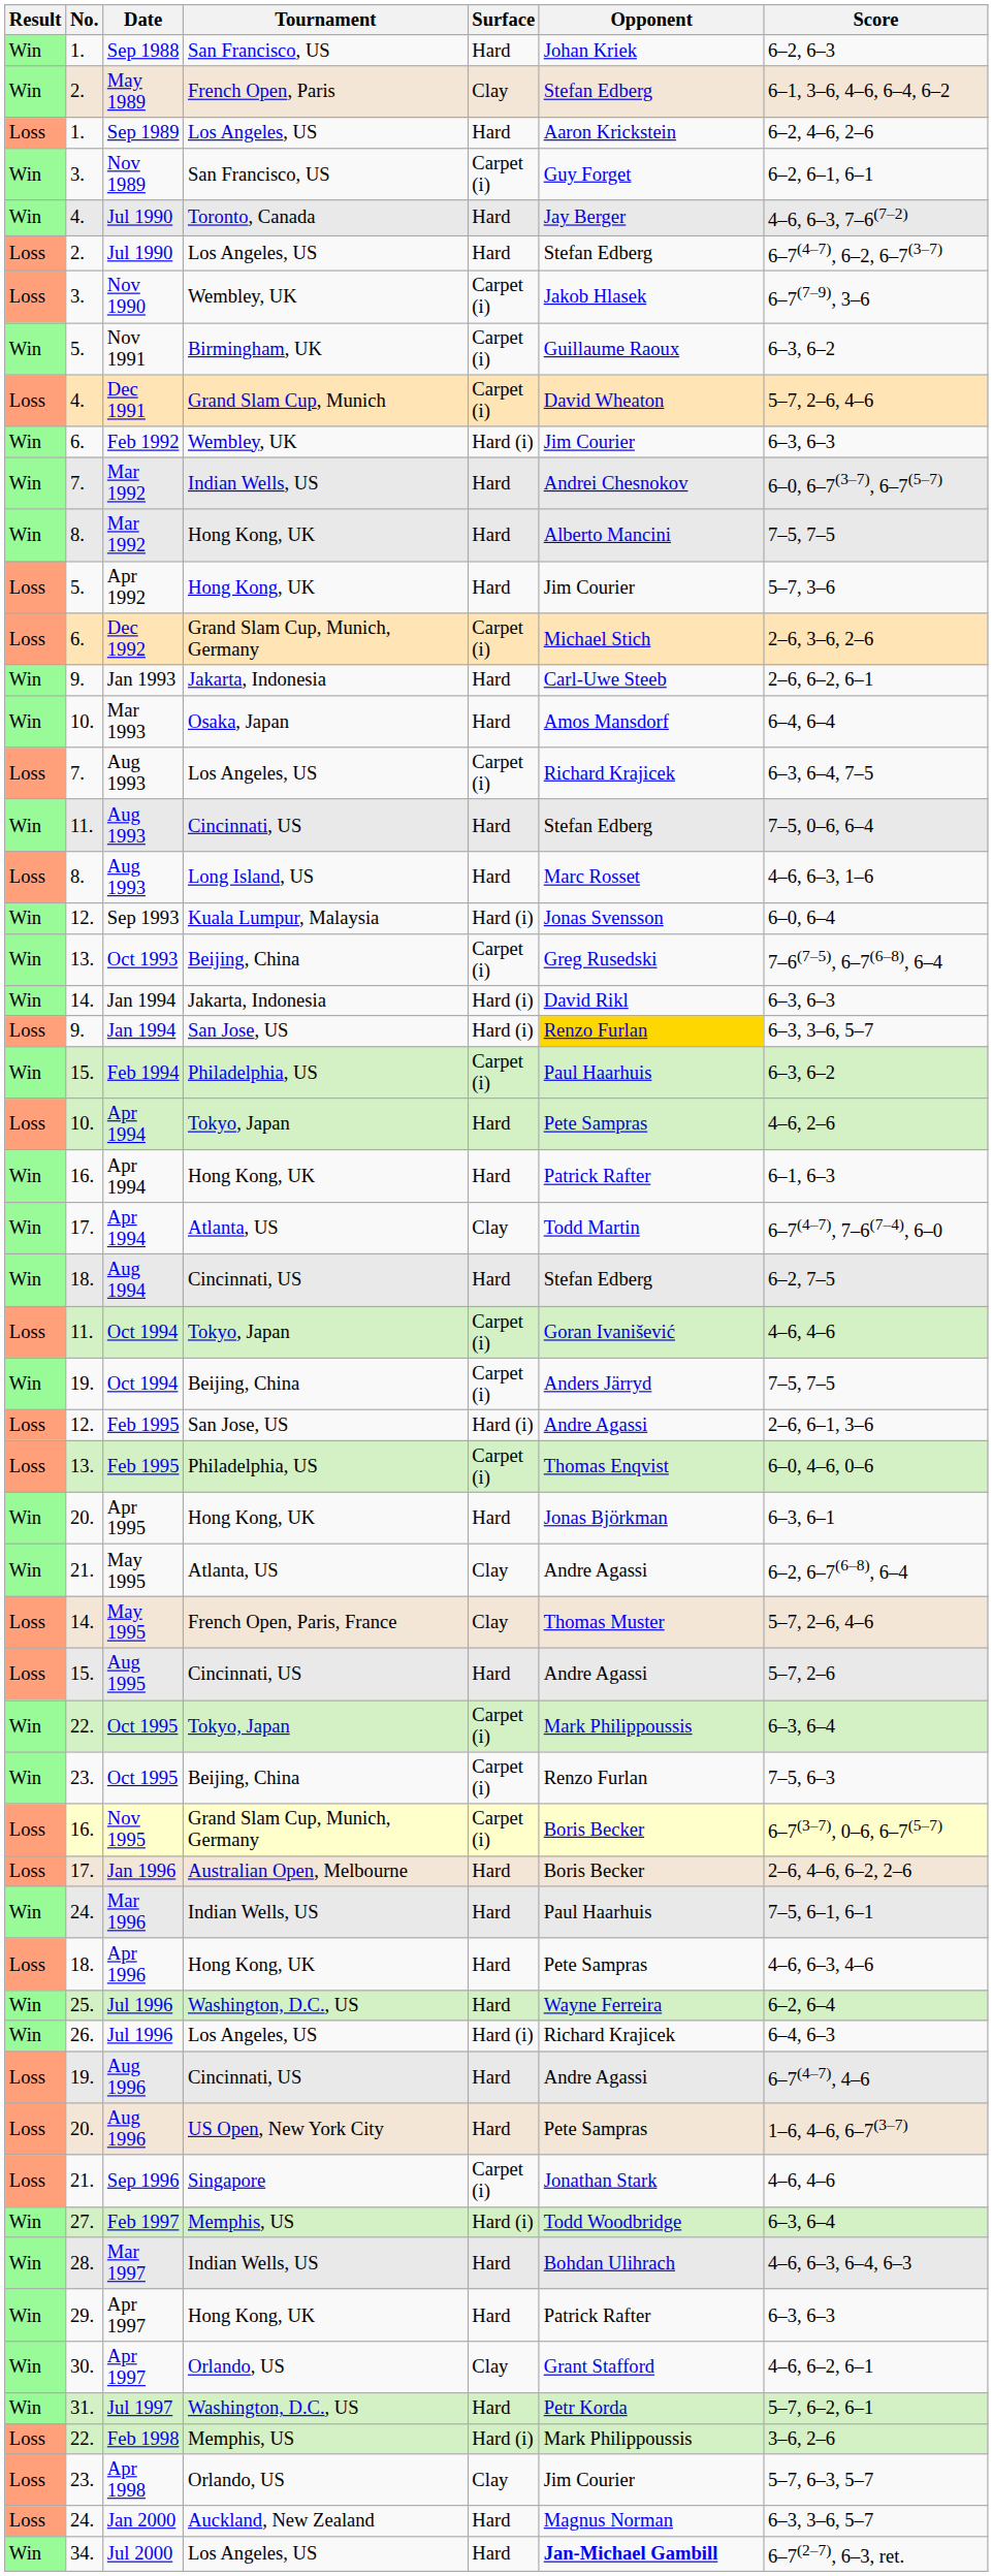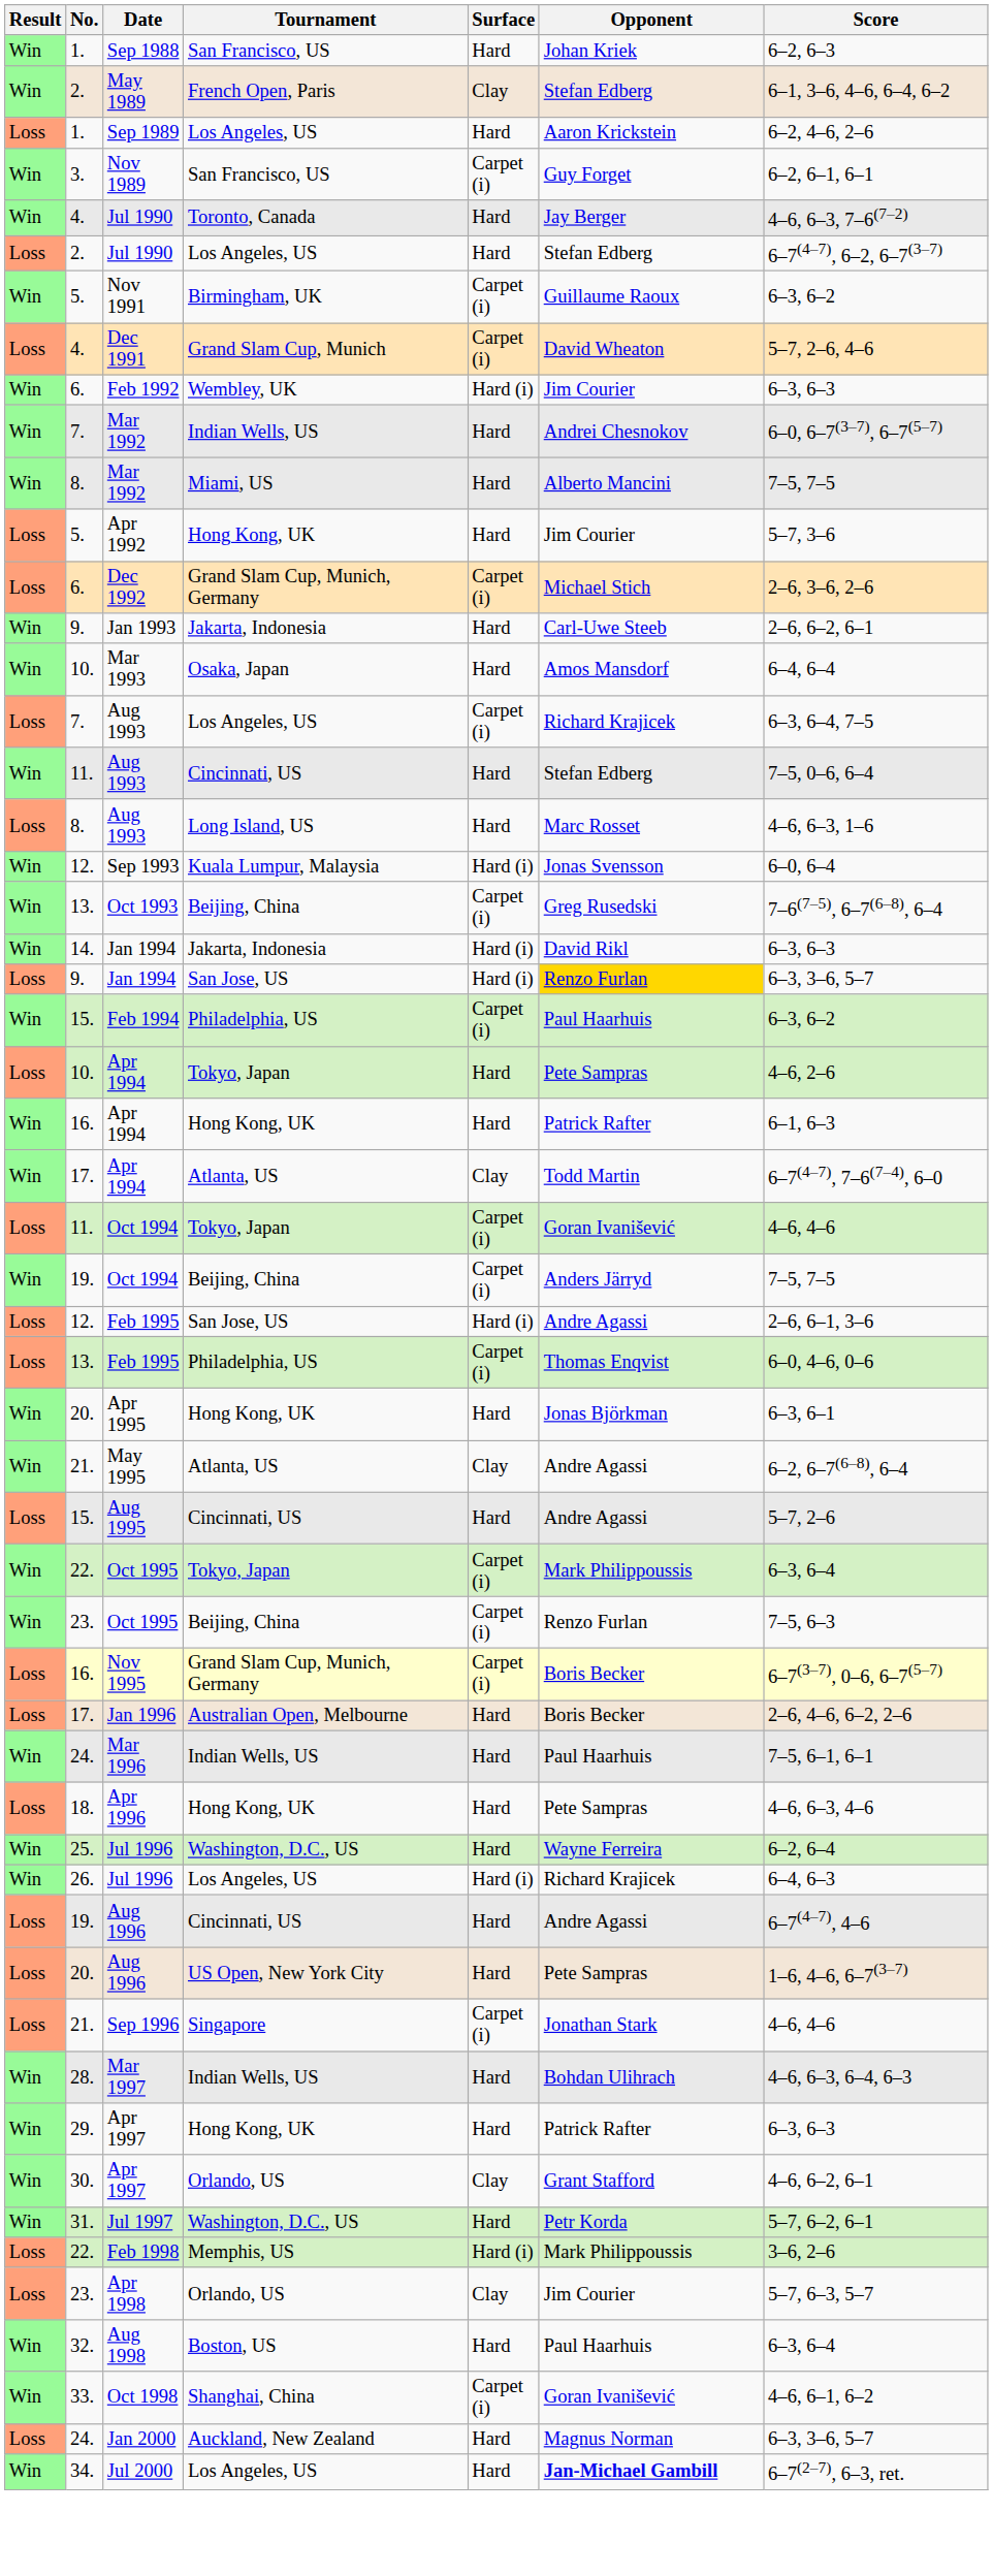 <table class="sortable wikitable">
 <tr>
 <th style="width:40px">Result</th>
 <th style="width:20px">No.</th>
 <th style="width:60px">Date</th>
 <th style="width:230px">Tournament</th>
 <th style="width:50px">Surface</th>
 <th style="width:180px">Opponent</th>
 <th style="width:180px" class="unsortable">Score</th>
 </tr>
 <tr>
 <td style="background:#98fb98;">Win</td>
 <td>1.</td>
 <td><a href='#'>Sep 1988</a></td>
 <td><a href='#'>San Francisco</a>, US</td>
 <td>Hard</td>
 <td> <a href='#'>Johan Kriek</a></td>
 <td>6–2, 6–3</td>
 </tr>
 <tr style="background:#f3e6d7;">
 <td style="background:#98fb98;">Win</td>
 <td>2.</td>
 <td><a href='#'>May 1989</a></td>
 <td><a href='#'>French Open</a>, Paris</td>
 <td>Clay</td>
 <td> <a href='#'>Stefan Edberg</a></td>
 <td>6–1, 3–6, 4–6, 6–4, 6–2</td>
 </tr>
 <tr>
 <td style="background:#ffa07a;">Loss</td>
 <td>1.</td>
 <td><a href='#'>Sep 1989</a></td>
 <td><a href='#'>Los Angeles</a>, US</td>
 <td>Hard</td>
 <td> <a href='#'>Aaron Krickstein</a></td>
 <td>6–2, 4–6, 2–6</td>
 </tr>
 <tr>
 <td style="background:#98fb98;">Win</td>
 <td>3.</td>
 <td><a href='#'>Nov 1989</a></td>
 <td>San Francisco, US</td>
 <td>Carpet (i)</td>
 <td> <a href='#'>Guy Forget</a></td>
 <td>6–2, 6–1, 6–1</td>
 </tr>
 <tr style="background:#e9e9e9;">
 <td style="background:#98fb98;">Win</td>
 <td>4.</td>
 <td><a href='#'>Jul 1990</a></td>
 <td><a href='#'>Toronto</a>, Canada</td>
 <td>Hard</td>
 <td> <a href='#'>Jay Berger</a></td>
 <td>4–6, 6–3, 7–6<sup>(7–2)</sup></td>
 </tr>
 <tr>
 <td style="background:#ffa07a;">Loss</td>
 <td>2.</td>
 <td><a href='#'>Jul 1990</a></td>
 <td>Los Angeles, US</td>
 <td>Hard</td>
 <td> Stefan Edberg</td>
 <td>6–7<sup>(4–7)</sup>, 6–2, 6–7<sup>(3–7)</sup></td>
 </tr>
 <tr>
-<td style="background:#ffa07a;">Loss</td>
-<td>3.</td>
-<td><a href='#'>Nov 1990</a></td>
-<td>Wembley, UK</td>
-<td>Carpet (i)</td>
-<td> <a href='#'>Jakob Hlasek</a></td>
-<td>6–7<sup>(7–9)</sup>, 3–6</td>
-</tr>
-<tr>
 <td style="background:#98fb98;">Win</td>
 <td>5.</td>
 <td>Nov 1991</td>
 <td><a href='#'>Birmingham</a>, UK</td>
 <td>Carpet (i)</td>
 <td> <a href='#'>Guillaume Raoux</a></td>
 <td>6–3, 6–2</td>
 </tr>
 <tr bgcolor=moccasin>
 <td style="background:#ffa07a;">Loss</td>
 <td>4.</td>
 <td><a href='#'>Dec 1991</a></td>
 <td><a href='#'>Grand Slam Cup</a>, Munich</td>
 <td>Carpet (i)</td>
 <td> <a href='#'>David Wheaton</a></td>
 <td>5–7, 2–6, 4–6</td>
 </tr>
 <tr>
 <td style="background:#98fb98;">Win</td>
 <td>6.</td>
 <td><a href='#'>Feb 1992</a></td>
 <td><a href='#'>Wembley</a>, UK</td>
 <td>Hard (i)</td>
 <td> <a href='#'>Jim Courier</a></td>
 <td>6–3, 6–3</td>
 </tr>
 <tr style="background:#e9e9e9;">
 <td style="background:#98fb98;">Win</td>
 <td>7.</td>
 <td><a href='#'>Mar 1992</a></td>
 <td><a href='#'>Indian Wells</a>, US</td>
 <td>Hard</td>
 <td> <a href='#'>Andrei Chesnokov</a></td>
 <td>6–0, 6–7<sup>(3–7)</sup>, 6–7<sup>(5–7)</sup></td>
 </tr>
 <tr style="background:#e9e9e9;">
 <td style="background:#98fb98;">Win</td>
 <td>8.</td>
 <td><a href='#'>Mar 1992</a></td>
-<td>Hong Kong, UK</td>
+<td><a href='#'>Miami</a>, US</td>
 <td>Hard</td>
 <td> <a href='#'>Alberto Mancini</a></td>
 <td>7–5, 7–5</td>
 </tr>
 <tr>
 <td style="background:#ffa07a;">Loss</td>
 <td>5.</td>
 <td>Apr 1992</td>
 <td><a href='#'>Hong Kong</a>, UK</td>
 <td>Hard</td>
 <td> Jim Courier</td>
 <td>5–7, 3–6</td>
 </tr>
 <tr bgcolor=moccasin>
 <td style="background:#ffa07a;">Loss</td>
 <td>6.</td>
 <td><a href='#'>Dec 1992</a></td>
 <td>Grand Slam Cup, Munich, Germany</td>
 <td>Carpet (i)</td>
 <td> <a href='#'>Michael Stich</a></td>
 <td>2–6, 3–6, 2–6</td>
 </tr>
 <tr>
 <td style="background:#98fb98;">Win</td>
 <td>9.</td>
 <td>Jan 1993</td>
 <td><a href='#'>Jakarta</a>, Indonesia</td>
 <td>Hard</td>
 <td> <a href='#'>Carl-Uwe Steeb</a></td>
 <td>2–6, 6–2, 6–1</td>
 </tr>
 <tr>
 <td style="background:#98fb98;">Win</td>
 <td>10.</td>
 <td>Mar 1993</td>
 <td><a href='#'>Osaka</a>, Japan</td>
 <td>Hard</td>
 <td> <a href='#'>Amos Mansdorf</a></td>
 <td>6–4, 6–4</td>
 </tr>
 <tr>
 <td style="background:#ffa07a;">Loss</td>
 <td>7.</td>
 <td>Aug 1993</td>
 <td>Los Angeles, US</td>
 <td>Carpet (i)</td>
 <td> <a href='#'>Richard Krajicek</a></td>
 <td>6–3, 6–4, 7–5</td>
 </tr>
 <tr style="background:#e9e9e9;">
 <td style="background:#98fb98;">Win</td>
 <td>11.</td>
 <td><a href='#'>Aug 1993</a></td>
 <td><a href='#'>Cincinnati</a>, US</td>
 <td>Hard</td>
 <td> Stefan Edberg</td>
 <td>7–5, 0–6, 6–4</td>
 </tr>
 <tr>
 <td style="background:#ffa07a;">Loss</td>
 <td>8.</td>
 <td><a href='#'>Aug 1993</a></td>
 <td><a href='#'>Long Island</a>, US</td>
 <td>Hard</td>
 <td> <a href='#'>Marc Rosset</a></td>
 <td>4–6, 6–3, 1–6</td>
 </tr>
 <tr>
 <td style="background:#98fb98;">Win</td>
 <td>12.</td>
 <td>Sep 1993</td>
 <td><a href='#'>Kuala Lumpur</a>, Malaysia</td>
 <td>Hard (i)</td>
 <td> <a href='#'>Jonas Svensson</a></td>
 <td>6–0, 6–4</td>
 </tr>
 <tr>
 <td style="background:#98fb98;">Win</td>
 <td>13.</td>
 <td><a href='#'>Oct 1993</a></td>
 <td><a href='#'>Beijing</a>, China</td>
 <td>Carpet (i)</td>
 <td> <a href='#'>Greg Rusedski</a></td>
 <td>7–6<sup>(7–5)</sup>, 6–7<sup>(6–8)</sup>, 6–4</td>
 </tr>
 <tr>
 <td style="background:#98fb98;">Win</td>
 <td>14.</td>
 <td>Jan 1994</td>
 <td>Jakarta, Indonesia</td>
 <td>Hard (i)</td>
 <td> <a href='#'>David Rikl</a></td>
 <td>6–3, 6–3</td>
 </tr>
 <tr>
 <td style="background:#ffa07a;">Loss</td>
 <td>9.</td>
 <td><a href='#'>Jan 1994</a></td>
 <td><a href='#'>San Jose</a>, US</td>
 <td>Hard (i)</td>
 <td style="background: gold;"> <a href='#'>Renzo Furlan</a></td>
 <td>6–3, 3–6, 5–7</td>
 </tr>
 <tr style="background:#d4f1c5;">
 <td style="background:#98fb98;">Win</td>
 <td>15.</td>
 <td><a href='#'>Feb 1994</a></td>
 <td><a href='#'>Philadelphia</a>, US</td>
 <td>Carpet (i)</td>
 <td> <a href='#'>Paul Haarhuis</a></td>
 <td>6–3, 6–2</td>
 </tr>
 <tr style="background:#d4f1c5;">
 <td style="background:#ffa07a;">Loss</td>
 <td>10.</td>
 <td><a href='#'>Apr 1994</a></td>
 <td><a href='#'>Tokyo</a>, Japan</td>
 <td>Hard</td>
 <td> <a href='#'>Pete Sampras</a></td>
 <td>4–6, 2–6</td>
 </tr>
 <tr>
 <td style="background:#98fb98;">Win</td>
 <td>16.</td>
 <td>Apr 1994</td>
 <td>Hong Kong, UK</td>
 <td>Hard</td>
 <td> <a href='#'>Patrick Rafter</a></td>
 <td>6–1, 6–3</td>
 </tr>
 <tr>
 <td style="background:#98fb98;">Win</td>
 <td>17.</td>
 <td><a href='#'>Apr 1994</a></td>
 <td><a href='#'>Atlanta</a>, US</td>
 <td>Clay</td>
 <td> <a href='#'>Todd Martin</a></td>
 <td>6–7<sup>(4–7)</sup>, 7–6<sup>(7–4)</sup>, 6–0</td>
 </tr>
-<tr style="background:#e9e9e9;">
-<td style="background:#98fb98;">Win</td>
-<td>18.</td>
-<td><a href='#'>Aug 1994</a></td>
-<td>Cincinnati, US</td>
-<td>Hard</td>
-<td> Stefan Edberg</td>
-<td>6–2, 7–5</td>
-</tr>
 <tr style="background:#d4f1c5;">
 <td style="background:#ffa07a;">Loss</td>
 <td>11.</td>
 <td><a href='#'>Oct 1994</a></td>
 <td><a href='#'>Tokyo</a>, Japan</td>
 <td>Carpet (i)</td>
 <td> <a href='#'>Goran Ivanišević</a></td>
 <td>4–6, 4–6</td>
 </tr>
 <tr>
 <td style="background:#98fb98;">Win</td>
 <td>19.</td>
 <td><a href='#'>Oct 1994</a></td>
 <td>Beijing, China</td>
 <td>Carpet (i)</td>
 <td> <a href='#'>Anders Järryd</a></td>
 <td>7–5, 7–5</td>
 </tr>
 <tr>
 <td style="background:#ffa07a;">Loss</td>
 <td>12.</td>
 <td><a href='#'>Feb 1995</a></td>
 <td>San Jose, US</td>
 <td>Hard (i)</td>
 <td> <a href='#'>Andre Agassi</a></td>
 <td>2–6, 6–1, 3–6</td>
 </tr>
 <tr style="background:#d4f1c5;">
 <td style="background:#ffa07a;">Loss</td>
 <td>13.</td>
 <td><a href='#'>Feb 1995</a></td>
 <td>Philadelphia, US</td>
 <td>Carpet (i)</td>
 <td> <a href='#'>Thomas Enqvist</a></td>
 <td>6–0, 4–6, 0–6</td>
 </tr>
 <tr>
 <td style="background:#98fb98;">Win</td>
 <td>20.</td>
 <td>Apr 1995</td>
 <td>Hong Kong, UK</td>
 <td>Hard</td>
 <td> <a href='#'>Jonas Björkman</a></td>
 <td>6–3, 6–1</td>
 </tr>
 <tr>
 <td style="background:#98fb98;">Win</td>
 <td>21.</td>
 <td>May 1995</td>
 <td>Atlanta, US</td>
 <td>Clay</td>
 <td> Andre Agassi</td>
 <td>6–2, 6–7<sup>(6–8)</sup>, 6–4</td>
-</tr>
-<tr style="background:#f3e6d7;">
-<td style="background:#ffa07a;">Loss</td>
-<td>14.</td>
-<td><a href='#'>May 1995</a></td>
-<td>French Open, Paris, France</td>
-<td>Clay</td>
-<td> <a href='#'>Thomas Muster</a></td>
-<td>5–7, 2–6, 4–6</td>
 </tr>
 <tr style="background:#e9e9e9;">
 <td style="background:#ffa07a;">Loss</td>
 <td>15.</td>
 <td><a href='#'>Aug 1995</a></td>
 <td>Cincinnati, US</td>
 <td>Hard</td>
 <td> Andre Agassi</td>
 <td>5–7, 2–6</td>
 </tr>
 <tr style="background:#d4f1c5;">
 <td style="background:#98fb98;">Win</td>
 <td>22.</td>
 <td><a href='#'>Oct 1995</a></td>
 <td><a href='#'>Tokyo, Japan</a></td>
 <td>Carpet (i)</td>
 <td> <a href='#'>Mark Philippoussis</a></td>
 <td>6–3, 6–4</td>
 </tr>
 <tr>
 <td style="background:#98fb98;">Win</td>
 <td>23.</td>
 <td><a href='#'>Oct 1995</a></td>
 <td>Beijing, China</td>
 <td>Carpet (i)</td>
 <td> Renzo Furlan</td>
 <td>7–5, 6–3</td>
 </tr>
 <tr bgcolor=ffffcc>
 <td style="background:#ffa07a;">Loss</td>
 <td>16.</td>
 <td><a href='#'>Nov 1995</a></td>
 <td>Grand Slam Cup, Munich, Germany</td>
 <td>Carpet (i)</td>
 <td> <a href='#'>Boris Becker</a></td>
 <td>6–7<sup>(3–7)</sup>, 0–6, 6–7<sup>(5–7)</sup></td>
 </tr>
 <tr style="background:#f3e6d7;">
 <td style="background:#ffa07a;">Loss</td>
 <td>17.</td>
 <td><a href='#'>Jan 1996</a></td>
 <td><a href='#'>Australian Open</a>, Melbourne</td>
 <td>Hard</td>
 <td> Boris Becker</td>
 <td>2–6, 4–6, 6–2, 2–6</td>
 </tr>
 <tr style="background:#e9e9e9;">
 <td style="background:#98fb98;">Win</td>
 <td>24.</td>
 <td><a href='#'>Mar 1996</a></td>
 <td>Indian Wells, US</td>
 <td>Hard</td>
 <td> Paul Haarhuis</td>
 <td>7–5, 6–1, 6–1</td>
 </tr>
 <tr>
 <td style="background:#ffa07a;">Loss</td>
 <td>18.</td>
 <td><a href='#'>Apr 1996</a></td>
 <td>Hong Kong, UK</td>
 <td>Hard</td>
 <td> Pete Sampras</td>
 <td>4–6, 6–3, 4–6</td>
 </tr>
 <tr style="background:#d4f1c5;">
 <td style="background:#98fb98;">Win</td>
 <td>25.</td>
 <td><a href='#'>Jul 1996</a></td>
 <td><a href='#'>Washington, D.C.</a>, US</td>
 <td>Hard</td>
 <td> <a href='#'>Wayne Ferreira</a></td>
 <td>6–2, 6–4</td>
 </tr>
 <tr>
 <td style="background:#98fb98;">Win</td>
 <td>26.</td>
 <td><a href='#'>Jul 1996</a></td>
 <td>Los Angeles, US</td>
 <td>Hard (i)</td>
 <td> Richard Krajicek</td>
 <td>6–4, 6–3</td>
 </tr>
 <tr style="background:#e9e9e9;">
 <td style="background:#ffa07a;">Loss</td>
 <td>19.</td>
 <td><a href='#'>Aug 1996</a></td>
 <td>Cincinnati, US</td>
 <td>Hard</td>
 <td> Andre Agassi</td>
 <td>6–7<sup>(4–7)</sup>, 4–6</td>
 </tr>
 <tr style="background:#f3e6d7;">
 <td style="background:#ffa07a;">Loss</td>
 <td>20.</td>
 <td><a href='#'>Aug 1996</a></td>
 <td><a href='#'>US Open</a>, New York City</td>
 <td>Hard</td>
 <td> Pete Sampras</td>
 <td>1–6, 4–6, 6–7<sup>(3–7)</sup></td>
 </tr>
 <tr>
 <td style="background:#ffa07a;">Loss</td>
 <td>21.</td>
 <td><a href='#'>Sep 1996</a></td>
 <td><a href='#'>Singapore</a></td>
 <td>Carpet (i)</td>
 <td> <a href='#'>Jonathan Stark</a></td>
 <td>4–6, 4–6</td>
 </tr>
-<tr style="background:#d4f1c5;">
-<td style="background:#98fb98;">Win</td>
-<td>27.</td>
-<td><a href='#'>Feb 1997</a></td>
-<td><a href='#'>Memphis</a>, US</td>
-<td>Hard (i)</td>
-<td> <a href='#'>Todd Woodbridge</a></td>
-<td>6–3, 6–4</td>
-</tr>
 <tr style="background:#e9e9e9;">
 <td style="background:#98fb98;">Win</td>
 <td>28.</td>
 <td><a href='#'>Mar 1997</a></td>
 <td>Indian Wells, US</td>
 <td>Hard</td>
 <td> <a href='#'>Bohdan Ulihrach</a></td>
 <td>4–6, 6–3, 6–4, 6–3</td>
 </tr>
 <tr>
 <td style="background:#98fb98;">Win</td>
 <td>29.</td>
 <td>Apr 1997</td>
 <td>Hong Kong, UK</td>
 <td>Hard</td>
 <td> Patrick Rafter</td>
 <td>6–3, 6–3</td>
 </tr>
 <tr>
 <td style="background:#98fb98;">Win</td>
 <td>30.</td>
 <td><a href='#'>Apr 1997</a></td>
 <td><a href='#'>Orlando</a>, US</td>
 <td>Clay</td>
 <td> <a href='#'>Grant Stafford</a></td>
 <td>4–6, 6–2, 6–1</td>
 </tr>
 <tr style="background:#d4f1c5;">
 <td style="background:#98fb98;">Win</td>
 <td>31.</td>
 <td><a href='#'>Jul 1997</a></td>
 <td><a href='#'>Washington, D.C.</a>, US</td>
 <td>Hard</td>
 <td> <a href='#'>Petr Korda</a></td>
 <td>5–7, 6–2, 6–1</td>
 </tr>
 <tr style="background:#d4f1c5;">
 <td style="background:#ffa07a;">Loss</td>
 <td>22.</td>
 <td><a href='#'>Feb 1998</a></td>
 <td>Memphis, US</td>
 <td>Hard (i)</td>
 <td> Mark Philippoussis</td>
 <td>3–6, 2–6</td>
 </tr>
 <tr>
 <td style="background:#ffa07a;">Loss</td>
 <td>23.</td>
 <td><a href='#'>Apr 1998</a></td>
 <td>Orlando, US</td>
 <td>Clay</td>
 <td> Jim Courier</td>
 <td>5–7, 6–3, 5–7</td>
 </tr>
 <tr>
+<td style="background:#98fb98;">Win</td>
+<td>32.</td>
+<td><a href='#'>Aug 1998</a></td>
+<td><a href='#'>Boston</a>, US</td>
+<td>Hard</td>
+<td> Paul Haarhuis</td>
+<td>6–3, 6–4</td>
+</tr>
+<tr>
+<td style="background:#98fb98;">Win</td>
+<td>33.</td>
+<td><a href='#'>Oct 1998</a></td>
+<td><a href='#'>Shanghai</a>, China</td>
+<td>Carpet (i)</td>
+<td> <a href='#'>Goran Ivanišević</a></td>
+<td>4–6, 6–1, 6–2</td>
+</tr>
+<tr>
 <td style="background:#ffa07a;">Loss</td>
 <td>24.</td>
 <td><a href='#'>Jan 2000</a></td>
 <td><a href='#'>Auckland</a>, New Zealand</td>
 <td>Hard</td>
 <td> <a href='#'>Magnus Norman</a></td>
 <td>6–3, 3–6, 5–7</td>
 </tr>
 <tr>
 <td style="background:#98fb98;">Win</td>
 <td>34.</td>
 <td><a href='#'>Jul 2000</a></td>
 <td>Los Angeles, US</td>
 <td>Hard</td>
 <td><strong> <a href='#'>Jan-Michael Gambill</a></strong></td>
 <td>6–7<sup>(2–7)</sup>, 6–3, ret.</td>
 </tr>
 </table>
